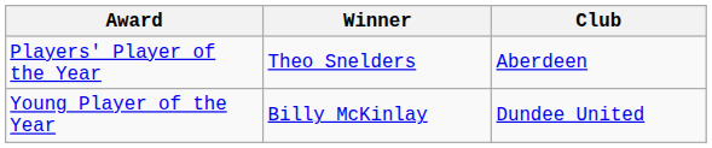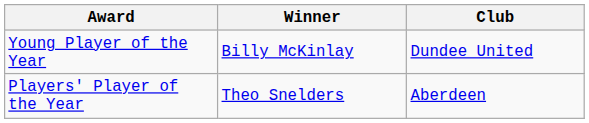 <table class="wikitable">
 <tr>
 <th width=170>Award</th>
 <th width=150>Winner</th>
 <th width=140>Club</th>
 </tr>
 <tr>
+<td><a href='#'>Young Player of the Year</a></td>
+<td> <a href='#'>Billy McKinlay</a></td>
+<td><a href='#'>Dundee United</a></td>
+</tr>
+<tr>
 <td><a href='#'>Players' Player of the Year</a></td>
 <td> <a href='#'>Theo Snelders</a></td>
 <td><a href='#'>Aberdeen</a></td>
 </tr>
-<tr>
-<td><a href='#'>Young Player of the Year</a></td>
-<td> <a href='#'>Billy McKinlay</a></td>
-<td><a href='#'>Dundee United</a></td>
-</tr>
 </table>
